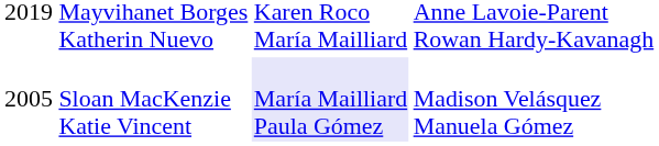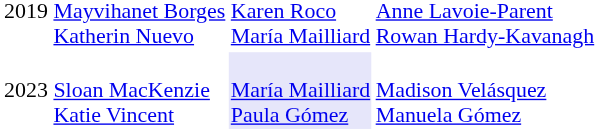 <table>
 <tr>
 <td>2019<br></td>
 <td><br><a href='#'>Mayvihanet Borges</a><br><a href='#'>Katherin Nuevo</a></td>
 <td><br><a href='#'>Karen Roco</a><br><a href='#'>María Mailliard</a></td>
 <td><br><a href='#'>Anne Lavoie-Parent</a><br><a href='#'>Rowan Hardy-Kavanagh</a></td>
 </tr>
 <tr>
-<td>2005<br></td>
+<td>2023<br></td>
 <td><br><a href='#'>Sloan MacKenzie</a><br><a href='#'>Katie Vincent</a></td>
 <td style="background: lavender;"><br><a href='#'>María Mailliard</a><br><a href='#'>Paula Gómez</a></td>
 <td><br><a href='#'>Madison Velásquez</a><br><a href='#'>Manuela Gómez</a></td>
 </tr>
 </table>
